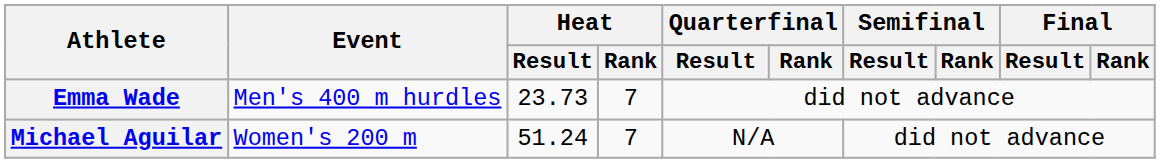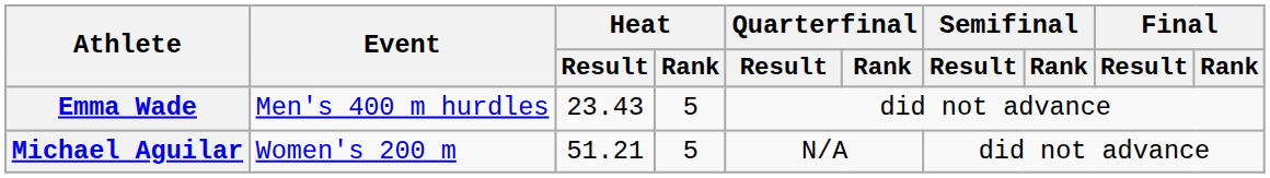 <table class=wikitable style="font-size:90%">
 <tr>
 <th scope="col" rowspan="2">Athlete</th>
 <th scope="col" rowspan="2">Event</th>
 <th scope="col" colspan="2">Heat</th>
 <th scope="col" colspan="2">Quarterfinal</th>
 <th scope="col" colspan="2">Semifinal</th>
 <th scope="col" colspan="2">Final</th>
 </tr>
 <tr style="font-size:95%">
 <th>Result</th>
 <th>Rank</th>
 <th>Result</th>
 <th>Rank</th>
 <th>Result</th>
 <th>Rank</th>
 <th>Result</th>
 <th>Rank</th>
 </tr>
 <tr align=center>
 <th scope="row" align=left><a href='#'>Emma Wade</a></th>
 <td align=left><a href='#'>Men's 400 m hurdles</a></td>
-<td>23.73</td>
-<td>7</td>
+<td>23.43</td>
+<td>5</td>
 <td colspan=6>did not advance</td>
 </tr>
 <tr align=center>
 <th scope="row" align=left><a href='#'>Michael Aguilar</a></th>
 <td align=left><a href='#'>Women's 200 m</a></td>
-<td>51.24</td>
-<td>7</td>
+<td>51.21</td>
+<td>5</td>
 <td colspan=2>N/A</td>
 <td colspan=4>did not advance</td>
 </tr>
 </table>
